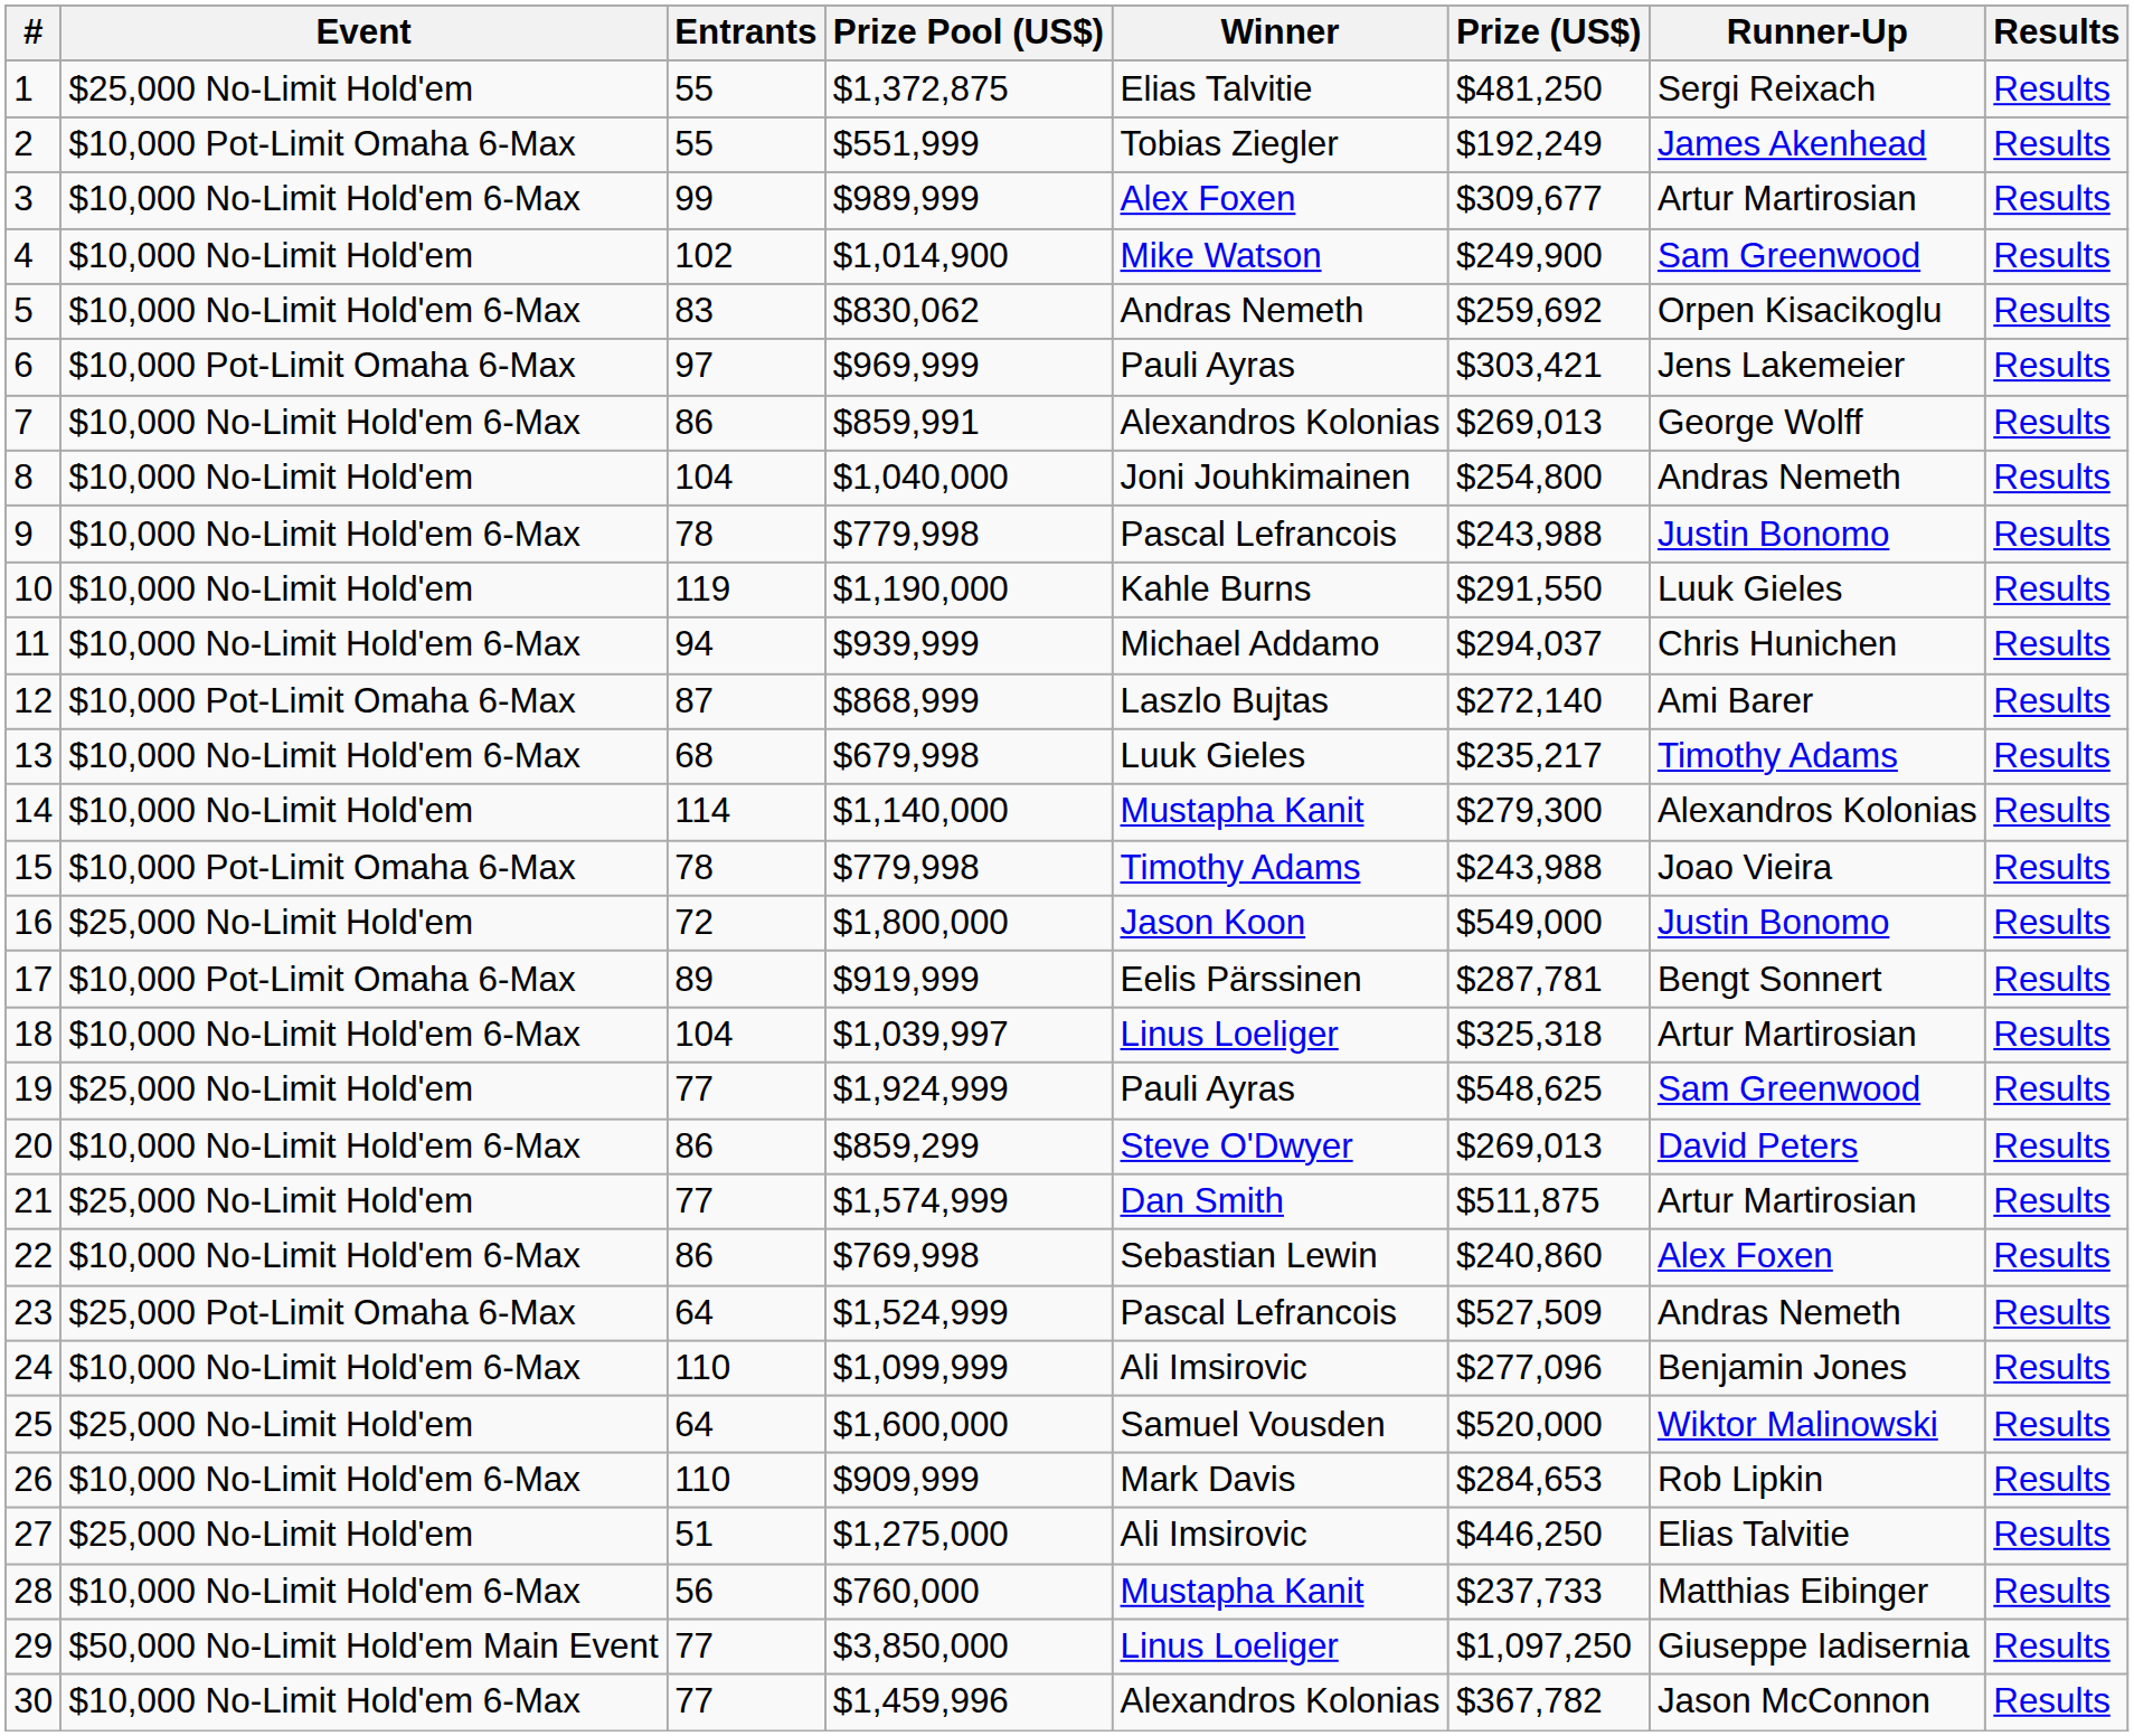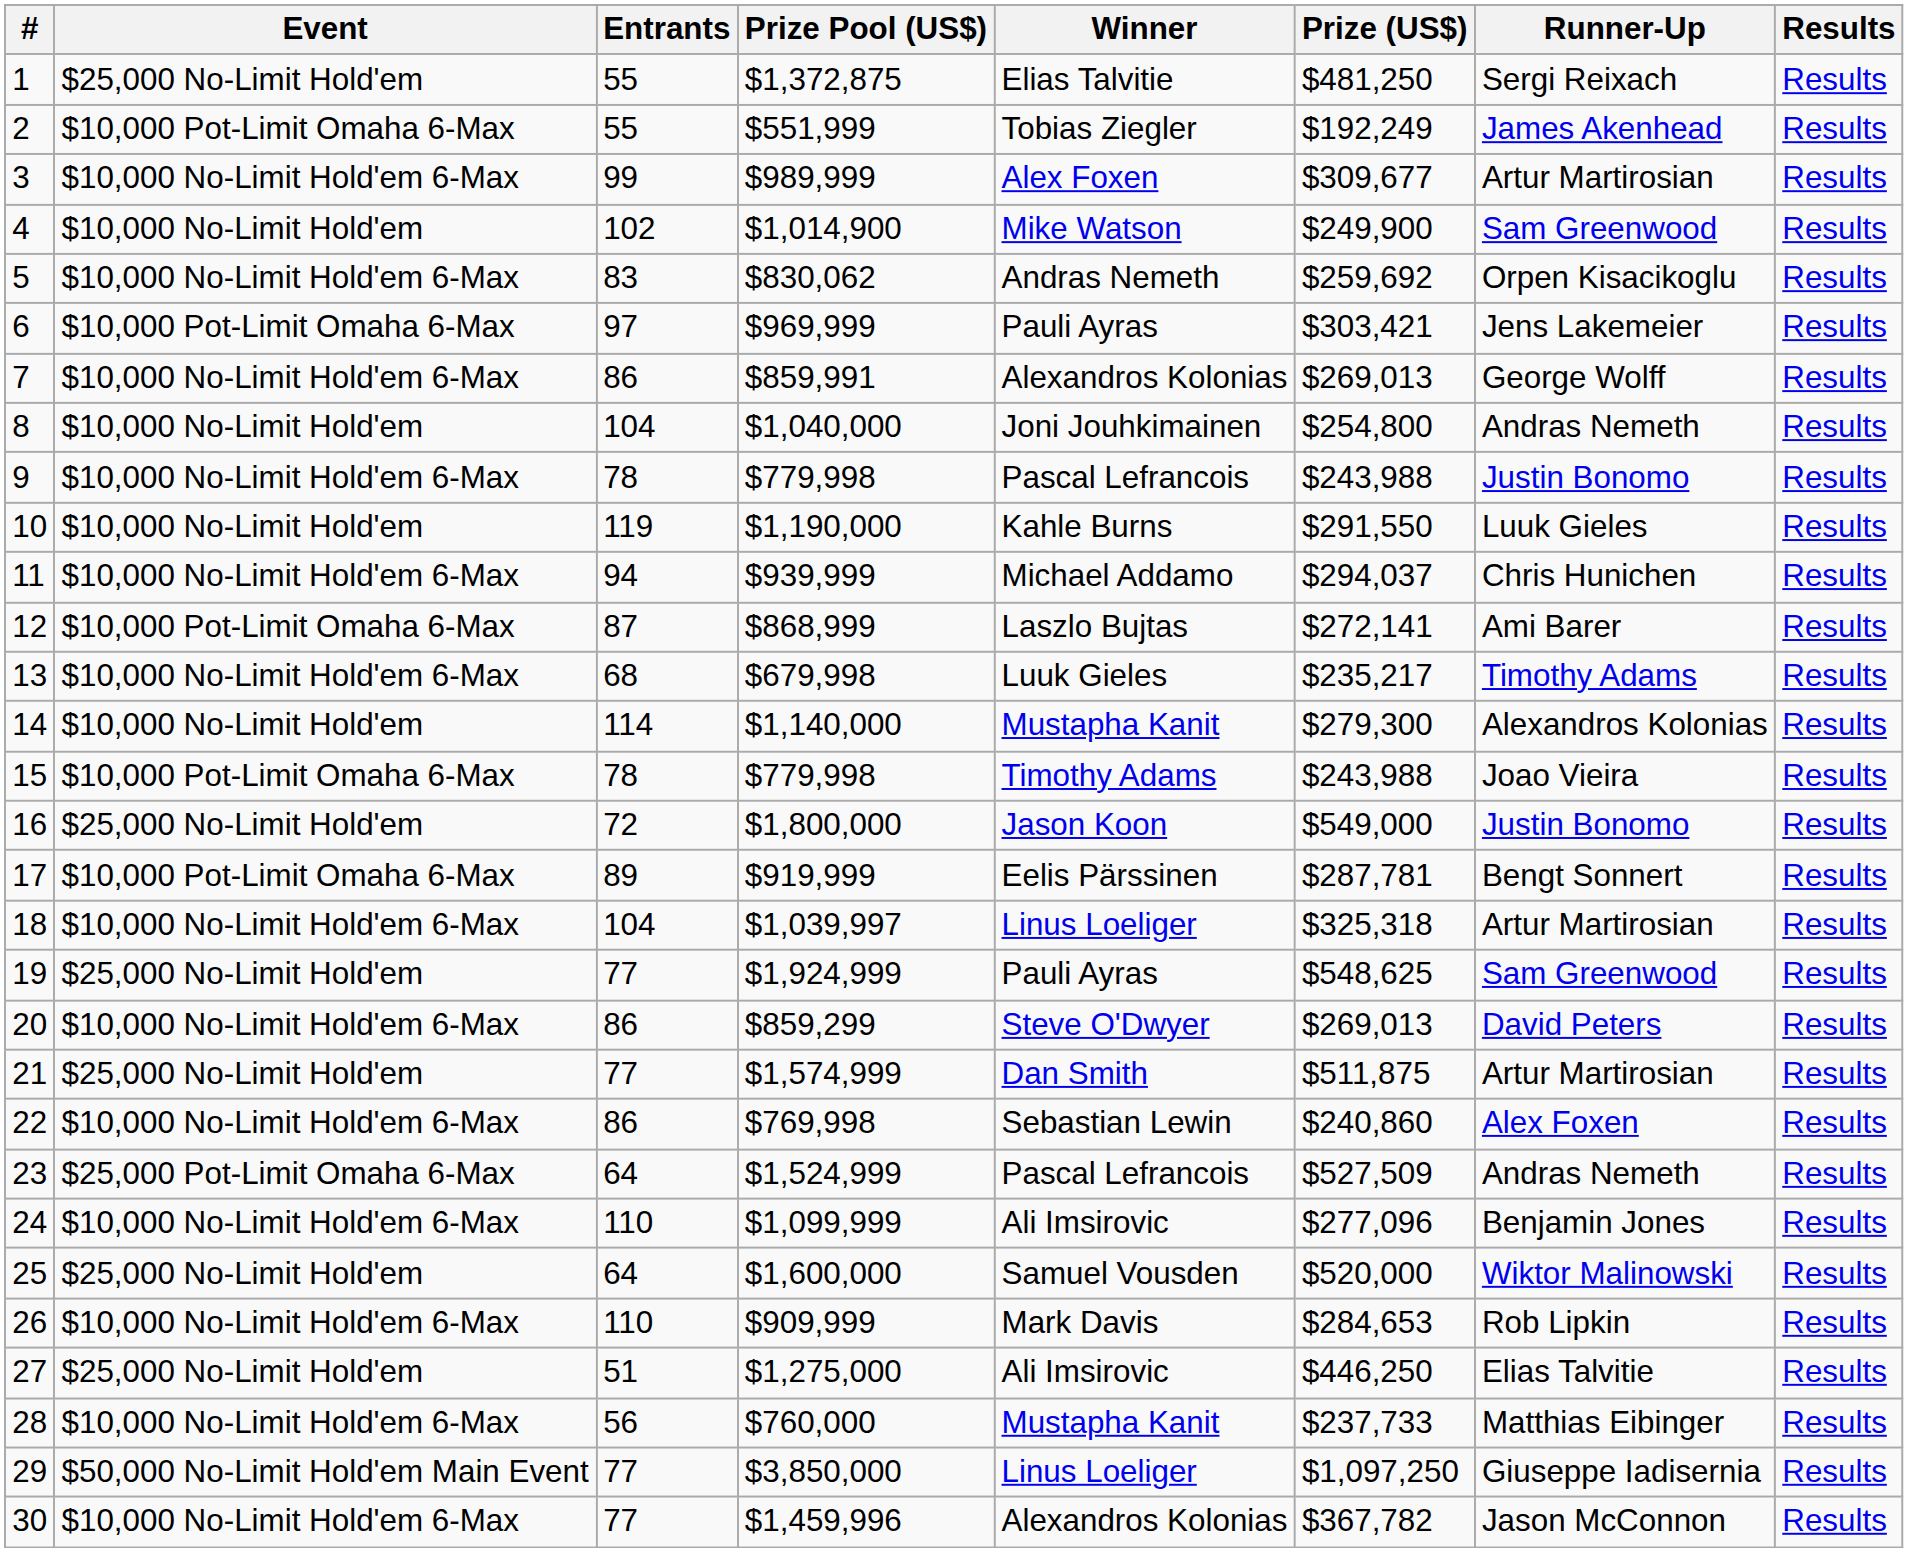 <table class="wikitable sortable">
 <tr>
 <th>#</th>
 <th>Event</th>
 <th>Entrants</th>
 <th>Prize Pool (US$)</th>
 <th>Winner</th>
 <th>Prize (US$)</th>
 <th>Runner-Up</th>
 <th>Results</th>
 </tr>
 <tr>
 <td>1</td>
 <td>$25,000 No-Limit Hold'em</td>
 <td>55</td>
 <td>$1,372,875</td>
 <td> Elias Talvitie</td>
 <td>$481,250</td>
 <td> Sergi Reixach</td>
 <td><a href='#'>Results</a></td>
 </tr>
 <tr>
 <td>2</td>
 <td>$10,000 Pot-Limit Omaha 6-Max</td>
 <td>55</td>
 <td>$551,999</td>
 <td> Tobias Ziegler</td>
 <td>$192,249</td>
 <td> <a href='#'>James Akenhead</a></td>
 <td><a href='#'>Results</a></td>
 </tr>
 <tr>
 <td>3</td>
 <td>$10,000 No-Limit Hold'em 6-Max</td>
 <td>99</td>
 <td>$989,999</td>
 <td> <a href='#'>Alex Foxen</a></td>
 <td>$309,677</td>
 <td> Artur Martirosian</td>
 <td><a href='#'>Results</a></td>
 </tr>
 <tr>
 <td>4</td>
 <td>$10,000 No-Limit Hold'em</td>
 <td>102</td>
 <td>$1,014,900</td>
 <td> <a href='#'>Mike Watson</a></td>
 <td>$249,900</td>
 <td> <a href='#'>Sam Greenwood</a></td>
 <td><a href='#'>Results</a></td>
 </tr>
 <tr>
 <td>5</td>
 <td>$10,000 No-Limit Hold'em 6-Max</td>
 <td>83</td>
 <td>$830,062</td>
 <td> Andras Nemeth</td>
 <td>$259,692</td>
 <td> Orpen Kisacikoglu</td>
 <td><a href='#'>Results</a></td>
 </tr>
 <tr>
 <td>6</td>
 <td>$10,000 Pot-Limit Omaha 6-Max</td>
 <td>97</td>
 <td>$969,999</td>
 <td> Pauli Ayras</td>
 <td>$303,421</td>
 <td> Jens Lakemeier</td>
 <td><a href='#'>Results</a></td>
 </tr>
 <tr>
 <td>7</td>
 <td>$10,000 No-Limit Hold'em 6-Max</td>
 <td>86</td>
 <td>$859,991</td>
 <td> Alexandros Kolonias</td>
 <td>$269,013</td>
 <td> George Wolff</td>
 <td><a href='#'>Results</a></td>
 </tr>
 <tr>
 <td>8</td>
 <td>$10,000 No-Limit Hold'em</td>
 <td>104</td>
 <td>$1,040,000</td>
 <td> Joni Jouhkimainen</td>
 <td>$254,800</td>
 <td> Andras Nemeth</td>
 <td><a href='#'>Results</a></td>
 </tr>
 <tr>
 <td>9</td>
 <td>$10,000 No-Limit Hold'em 6-Max</td>
 <td>78</td>
 <td>$779,998</td>
 <td> Pascal Lefrancois</td>
 <td>$243,988</td>
 <td> <a href='#'>Justin Bonomo</a></td>
 <td><a href='#'>Results</a></td>
 </tr>
 <tr>
 <td>10</td>
 <td>$10,000 No-Limit Hold'em</td>
 <td>119</td>
 <td>$1,190,000</td>
 <td> Kahle Burns</td>
 <td>$291,550</td>
 <td> Luuk Gieles</td>
 <td><a href='#'>Results</a></td>
 </tr>
 <tr>
 <td>11</td>
 <td>$10,000 No-Limit Hold'em 6-Max</td>
 <td>94</td>
 <td>$939,999</td>
 <td> Michael Addamo</td>
 <td>$294,037</td>
 <td> Chris Hunichen</td>
 <td><a href='#'>Results</a></td>
 </tr>
 <tr>
 <td>12</td>
 <td>$10,000 Pot-Limit Omaha 6-Max</td>
 <td>87</td>
 <td>$868,999</td>
 <td> Laszlo Bujtas</td>
-<td>$272,140</td>
+<td>$272,141</td>
 <td> Ami Barer</td>
 <td><a href='#'>Results</a></td>
 </tr>
 <tr>
 <td>13</td>
 <td>$10,000 No-Limit Hold'em 6-Max</td>
 <td>68</td>
 <td>$679,998</td>
 <td> Luuk Gieles</td>
 <td>$235,217</td>
 <td> <a href='#'>Timothy Adams</a></td>
 <td><a href='#'>Results</a></td>
 </tr>
 <tr>
 <td>14</td>
 <td>$10,000 No-Limit Hold'em</td>
 <td>114</td>
 <td>$1,140,000</td>
 <td> <a href='#'>Mustapha Kanit</a></td>
 <td>$279,300</td>
 <td> Alexandros Kolonias</td>
 <td><a href='#'>Results</a></td>
 </tr>
 <tr>
 <td>15</td>
 <td>$10,000 Pot-Limit Omaha 6-Max</td>
 <td>78</td>
 <td>$779,998</td>
 <td> <a href='#'>Timothy Adams</a></td>
 <td>$243,988</td>
 <td> Joao Vieira</td>
 <td><a href='#'>Results</a></td>
 </tr>
 <tr>
 <td>16</td>
 <td>$25,000 No-Limit Hold'em</td>
 <td>72</td>
 <td>$1,800,000</td>
 <td> <a href='#'>Jason Koon</a></td>
 <td>$549,000</td>
 <td> <a href='#'>Justin Bonomo</a></td>
 <td><a href='#'>Results</a></td>
 </tr>
 <tr>
 <td>17</td>
 <td>$10,000 Pot-Limit Omaha 6-Max</td>
 <td>89</td>
 <td>$919,999</td>
 <td> Eelis Pärssinen</td>
 <td>$287,781</td>
 <td> Bengt Sonnert</td>
 <td><a href='#'>Results</a></td>
 </tr>
 <tr>
 <td>18</td>
 <td>$10,000 No-Limit Hold'em 6-Max</td>
 <td>104</td>
 <td>$1,039,997</td>
 <td> <a href='#'>Linus Loeliger</a></td>
 <td>$325,318</td>
 <td> Artur Martirosian</td>
 <td><a href='#'>Results</a></td>
 </tr>
 <tr>
 <td>19</td>
 <td>$25,000 No-Limit Hold'em</td>
 <td>77</td>
 <td>$1,924,999</td>
 <td> Pauli Ayras</td>
 <td>$548,625</td>
 <td> <a href='#'>Sam Greenwood</a></td>
 <td><a href='#'>Results</a></td>
 </tr>
 <tr>
 <td>20</td>
 <td>$10,000 No-Limit Hold'em 6-Max</td>
 <td>86</td>
 <td>$859,299</td>
 <td> <a href='#'>Steve O'Dwyer</a></td>
 <td>$269,013</td>
 <td> <a href='#'>David Peters</a></td>
 <td><a href='#'>Results</a></td>
 </tr>
 <tr>
 <td>21</td>
 <td>$25,000 No-Limit Hold'em</td>
 <td>77</td>
 <td>$1,574,999</td>
 <td> <a href='#'>Dan Smith</a></td>
 <td>$511,875</td>
 <td> Artur Martirosian</td>
 <td><a href='#'>Results</a></td>
 </tr>
 <tr>
 <td>22</td>
 <td>$10,000 No-Limit Hold'em 6-Max</td>
 <td>86</td>
 <td>$769,998</td>
 <td> Sebastian Lewin</td>
 <td>$240,860</td>
 <td> <a href='#'>Alex Foxen</a></td>
 <td><a href='#'>Results</a></td>
 </tr>
 <tr>
 <td>23</td>
 <td>$25,000 Pot-Limit Omaha 6-Max</td>
 <td>64</td>
 <td>$1,524,999</td>
 <td> Pascal Lefrancois</td>
 <td>$527,509</td>
 <td> Andras Nemeth</td>
 <td><a href='#'>Results</a></td>
 </tr>
 <tr>
 <td>24</td>
 <td>$10,000 No-Limit Hold'em 6-Max</td>
 <td>110</td>
 <td>$1,099,999</td>
 <td> Ali Imsirovic</td>
 <td>$277,096</td>
 <td> Benjamin Jones</td>
 <td><a href='#'>Results</a></td>
 </tr>
 <tr>
 <td>25</td>
 <td>$25,000 No-Limit Hold'em</td>
 <td>64</td>
 <td>$1,600,000</td>
 <td> Samuel Vousden</td>
 <td>$520,000</td>
 <td> <a href='#'>Wiktor Malinowski</a></td>
 <td><a href='#'>Results</a></td>
 </tr>
 <tr>
 <td>26</td>
 <td>$10,000 No-Limit Hold'em 6-Max</td>
 <td>110</td>
 <td>$909,999</td>
 <td> Mark Davis</td>
 <td>$284,653</td>
 <td> Rob Lipkin</td>
 <td><a href='#'>Results</a></td>
 </tr>
 <tr>
 <td>27</td>
 <td>$25,000 No-Limit Hold'em</td>
 <td>51</td>
 <td>$1,275,000</td>
 <td> Ali Imsirovic</td>
 <td>$446,250</td>
 <td> Elias Talvitie</td>
 <td><a href='#'>Results</a></td>
 </tr>
 <tr>
 <td>28</td>
 <td>$10,000 No-Limit Hold'em 6-Max</td>
 <td>56</td>
 <td>$760,000</td>
 <td> <a href='#'>Mustapha Kanit</a></td>
 <td>$237,733</td>
 <td> Matthias Eibinger</td>
 <td><a href='#'>Results</a></td>
 </tr>
 <tr>
 <td>29</td>
 <td>$50,000 No-Limit Hold'em Main Event</td>
 <td>77</td>
 <td>$3,850,000</td>
 <td> <a href='#'>Linus Loeliger</a></td>
 <td>$1,097,250</td>
 <td> Giuseppe Iadisernia</td>
 <td><a href='#'>Results</a></td>
 </tr>
 <tr>
 <td>30</td>
 <td>$10,000 No-Limit Hold'em 6-Max</td>
 <td>77</td>
 <td>$1,459,996</td>
 <td> Alexandros Kolonias</td>
 <td>$367,782</td>
 <td> Jason McConnon</td>
 <td><a href='#'>Results</a></td>
 </tr>
 </table>
